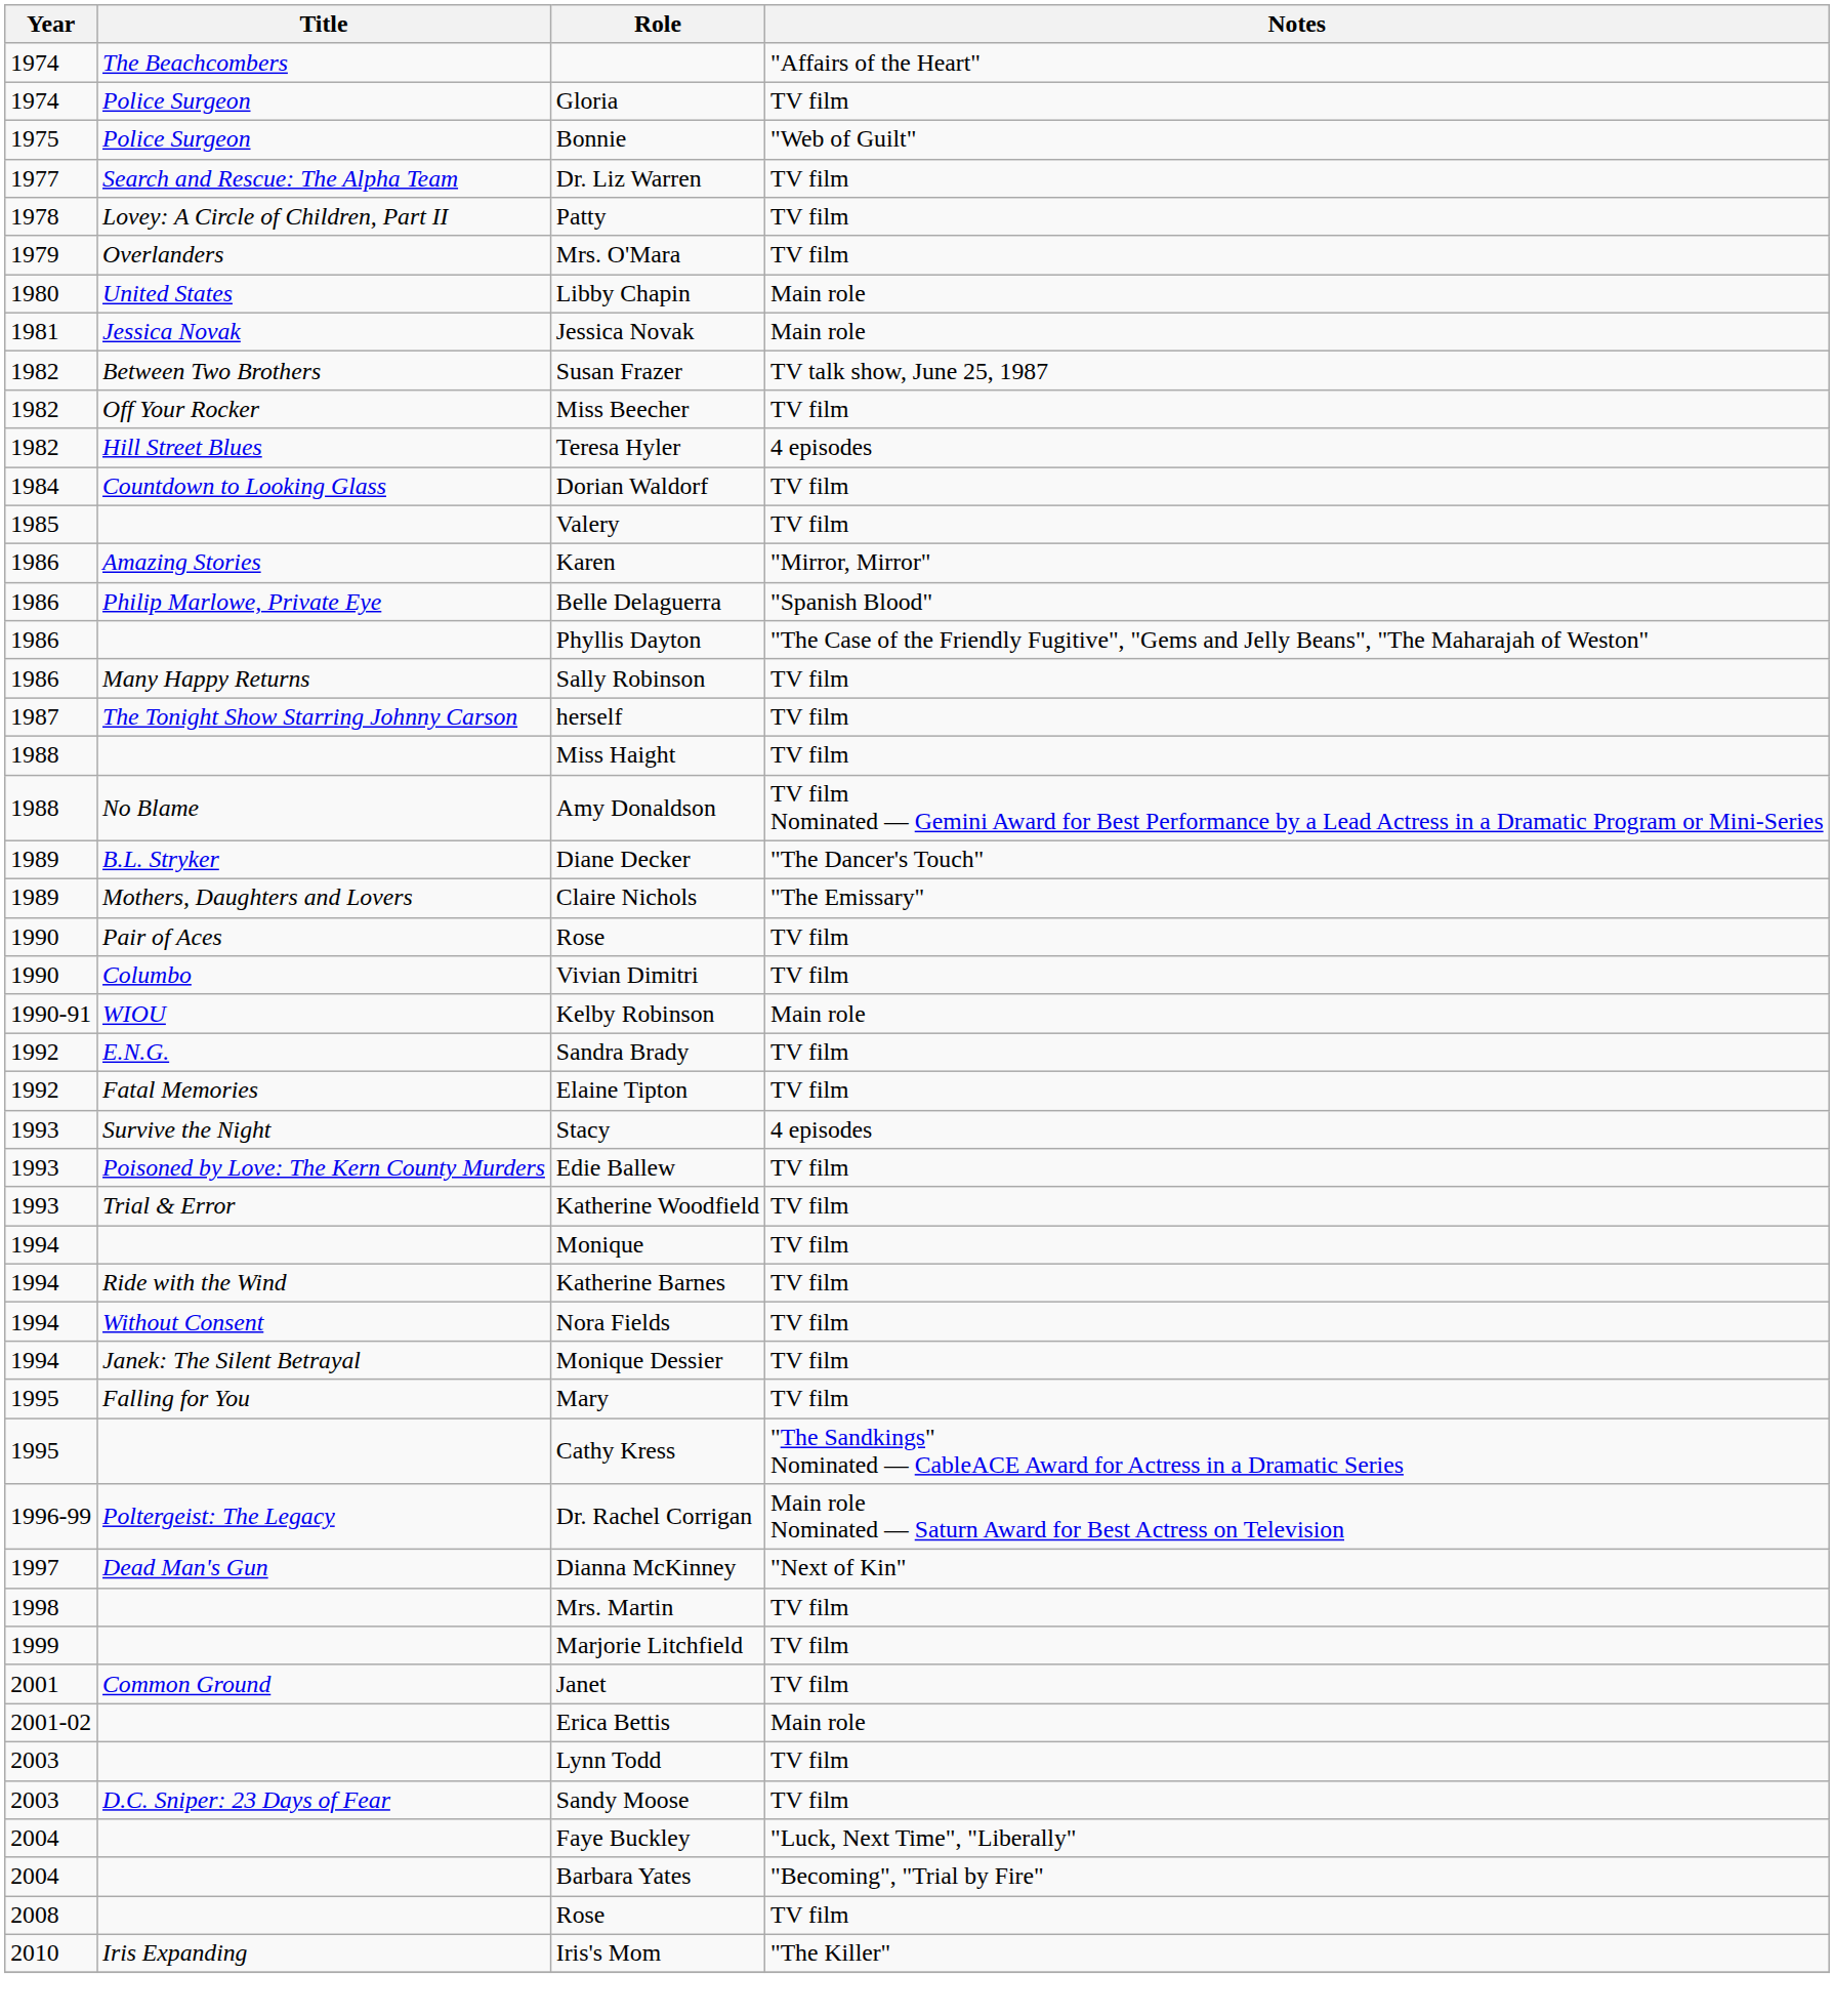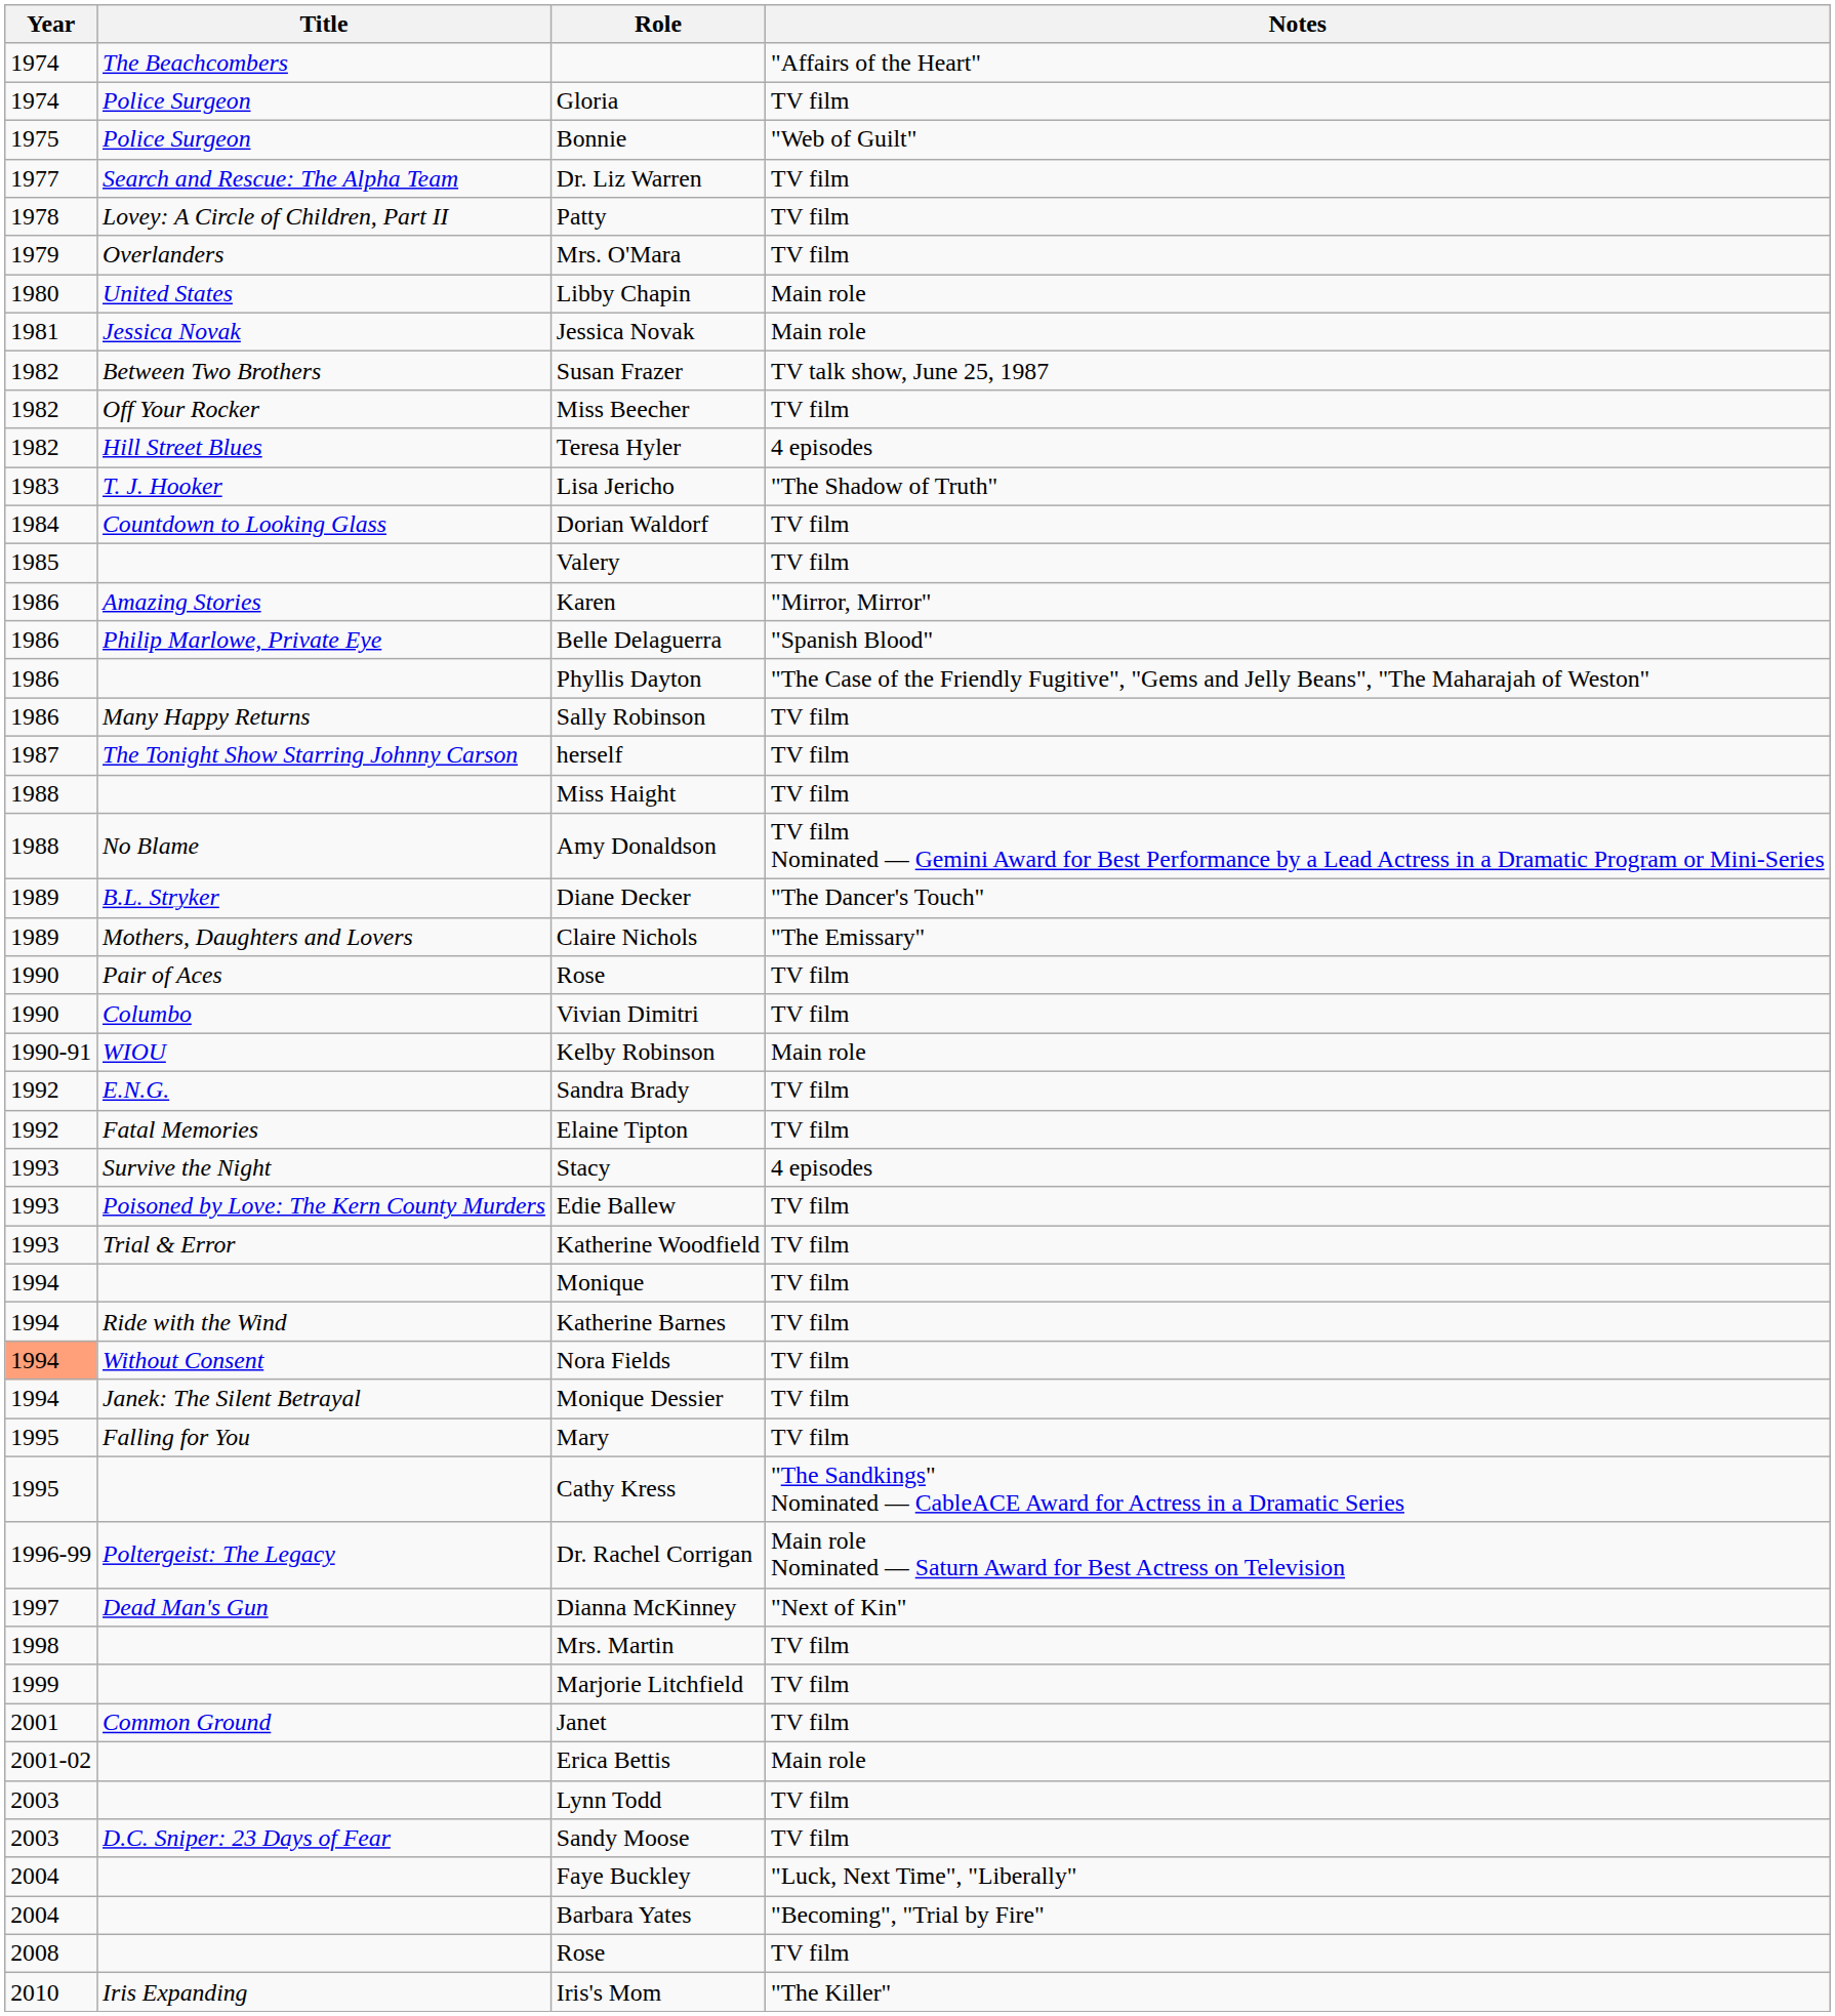 <table class="wikitable sortable">
 <tr>
 <th>Year</th>
 <th>Title</th>
 <th>Role</th>
 <th class="unsortable">Notes</th>
 </tr>
 <tr>
 <td>1974</td>
 <td data-sort-value="Beachcombers, The"><em><a href='#'>The Beachcombers</a></em></td>
 <td></td>
 <td>"Affairs of the Heart"</td>
 </tr>
 <tr>
 <td>1974</td>
 <td><em><a href='#'>Police Surgeon</a></em></td>
 <td>Gloria</td>
 <td>TV film</td>
 </tr>
 <tr>
 <td>1975</td>
 <td><em><a href='#'>Police Surgeon</a></em></td>
 <td>Bonnie</td>
 <td>"Web of Guilt"</td>
 </tr>
 <tr>
 <td>1977</td>
 <td><em><a href='#'>Search and Rescue: The Alpha Team</a></em></td>
 <td>Dr. Liz Warren</td>
 <td>TV film</td>
 </tr>
 <tr>
 <td>1978</td>
 <td><em>Lovey: A Circle of Children, Part II</em></td>
 <td>Patty</td>
 <td>TV film</td>
 </tr>
 <tr>
 <td>1979</td>
 <td><em>Overlanders</em></td>
 <td>Mrs. O'Mara</td>
 <td>TV film</td>
 </tr>
 <tr>
 <td>1980</td>
 <td><em><a href='#'>United States</a></em></td>
 <td>Libby Chapin</td>
 <td>Main role</td>
 </tr>
 <tr>
 <td>1981</td>
 <td><em><a href='#'>Jessica Novak</a></em></td>
 <td>Jessica Novak</td>
 <td>Main role</td>
 </tr>
 <tr>
 <td>1982</td>
 <td><em>Between Two Brothers</em></td>
 <td>Susan Frazer</td>
 <td>TV talk show, June 25, 1987</td>
 </tr>
 <tr>
 <td>1982</td>
 <td><em>Off Your Rocker</em></td>
 <td>Miss Beecher</td>
 <td>TV film</td>
 </tr>
 <tr>
 <td>1982</td>
 <td><em><a href='#'>Hill Street Blues</a></em></td>
 <td>Teresa Hyler</td>
 <td>4 episodes</td>
+</tr>
+<tr>
+<td>1983</td>
+<td><em><a href='#'>T. J. Hooker</a></em></td>
+<td>Lisa Jericho</td>
+<td>"The Shadow of Truth"</td>
 </tr>
 <tr>
 <td>1984</td>
 <td><em><a href='#'>Countdown to Looking Glass</a></em></td>
 <td>Dorian Waldorf</td>
 <td>TV film</td>
 </tr>
 <tr>
 <td>1985</td>
 <td><em></em></td>
 <td>Valery</td>
 <td>TV film</td>
 </tr>
 <tr>
 <td>1986</td>
 <td><em><a href='#'>Amazing Stories</a></em></td>
 <td>Karen</td>
 <td>"Mirror, Mirror"</td>
 </tr>
 <tr>
 <td>1986</td>
 <td><em><a href='#'>Philip Marlowe, Private Eye</a></em></td>
 <td>Belle Delaguerra</td>
 <td>"Spanish Blood"</td>
 </tr>
 <tr>
 <td>1986</td>
 <td><em></em></td>
 <td>Phyllis Dayton</td>
 <td>"The Case of the Friendly Fugitive", "Gems and Jelly Beans", "The Maharajah of Weston"</td>
 </tr>
 <tr>
 <td>1986</td>
 <td><em>Many Happy Returns</em></td>
 <td>Sally Robinson</td>
 <td>TV film</td>
 </tr>
 <tr>
 <td>1987</td>
 <td data-sort-value="Tonight Show Starring Johnny Carson, The"><em><a href='#'>The Tonight Show Starring Johnny Carson</a></em></td>
 <td>herself</td>
 <td>TV film</td>
 </tr>
 <tr>
 <td>1988</td>
 <td><em></em></td>
 <td>Miss Haight</td>
 <td>TV film</td>
 </tr>
 <tr>
 <td>1988</td>
 <td><em>No Blame</em></td>
 <td>Amy Donaldson</td>
 <td>TV film<br>Nominated — <a href='#'>Gemini Award for Best Performance by a Lead Actress in a Dramatic Program or Mini-Series</a></td>
 </tr>
 <tr>
 <td>1989</td>
 <td><em><a href='#'>B.L. Stryker</a></em></td>
 <td>Diane Decker</td>
 <td>"The Dancer's Touch"</td>
 </tr>
 <tr>
 <td>1989</td>
 <td><em>Mothers, Daughters and Lovers</em></td>
 <td>Claire Nichols</td>
 <td>"The Emissary"</td>
 </tr>
 <tr>
 <td>1990</td>
 <td><em>Pair of Aces</em></td>
 <td>Rose</td>
 <td>TV film</td>
 </tr>
 <tr>
 <td>1990</td>
 <td><em><a href='#'>Columbo</a></em></td>
 <td>Vivian Dimitri</td>
 <td>TV film</td>
 </tr>
 <tr>
 <td>1990-91</td>
 <td><em><a href='#'>WIOU</a></em></td>
 <td>Kelby Robinson</td>
 <td>Main role</td>
 </tr>
 <tr>
 <td>1992</td>
 <td><em><a href='#'>E.N.G.</a></em></td>
 <td>Sandra Brady</td>
 <td>TV film</td>
 </tr>
 <tr>
 <td>1992</td>
 <td><em>Fatal Memories</em></td>
 <td>Elaine Tipton</td>
 <td>TV film</td>
 </tr>
 <tr>
 <td>1993</td>
 <td><em>Survive the Night</em></td>
 <td>Stacy</td>
 <td>4 episodes</td>
 </tr>
 <tr>
 <td>1993</td>
 <td><em><a href='#'>Poisoned by Love: The Kern County Murders</a></em></td>
 <td>Edie Ballew</td>
 <td>TV film</td>
 </tr>
 <tr>
 <td>1993</td>
 <td><em>Trial & Error</em></td>
 <td>Katherine Woodfield</td>
 <td>TV film</td>
 </tr>
 <tr>
 <td>1994</td>
 <td><em></em></td>
 <td>Monique</td>
 <td>TV film</td>
 </tr>
 <tr>
 <td>1994</td>
 <td><em>Ride with the Wind</em></td>
 <td>Katherine Barnes</td>
 <td>TV film</td>
 </tr>
 <tr>
-<td>1994</td>
+<td style="background: lightsalmon;">1994</td>
 <td><em><a href='#'>Without Consent</a></em></td>
 <td>Nora Fields</td>
 <td>TV film</td>
 </tr>
 <tr>
 <td>1994</td>
 <td><em>Janek: The Silent Betrayal</em></td>
 <td>Monique Dessier</td>
 <td>TV film</td>
 </tr>
 <tr>
 <td>1995</td>
 <td><em>Falling for You</em></td>
 <td>Mary</td>
 <td>TV film</td>
 </tr>
 <tr>
 <td>1995</td>
 <td><em></em></td>
 <td>Cathy Kress</td>
 <td>"<a href='#'>The Sandkings</a>"<br>Nominated — <a href='#'>CableACE Award for Actress in a Dramatic Series</a></td>
 </tr>
 <tr>
 <td>1996-99</td>
 <td><em><a href='#'>Poltergeist: The Legacy</a></em></td>
 <td>Dr. Rachel Corrigan</td>
 <td>Main role<br>Nominated — <a href='#'>Saturn Award for Best Actress on Television</a></td>
 </tr>
 <tr>
 <td>1997</td>
 <td><em><a href='#'>Dead Man's Gun</a></em></td>
 <td>Dianna McKinney</td>
 <td>"Next of Kin"</td>
 </tr>
 <tr>
 <td>1998</td>
 <td><em></em></td>
 <td>Mrs. Martin</td>
 <td>TV film</td>
 </tr>
 <tr>
 <td>1999</td>
 <td><em></em></td>
 <td>Marjorie Litchfield</td>
 <td>TV film</td>
 </tr>
 <tr>
 <td>2001</td>
 <td><em><a href='#'>Common Ground</a></em></td>
 <td>Janet</td>
 <td>TV film</td>
 </tr>
 <tr>
 <td>2001-02</td>
 <td><em></em></td>
 <td>Erica Bettis</td>
 <td>Main role</td>
 </tr>
 <tr>
 <td>2003</td>
 <td><em></em></td>
 <td>Lynn Todd</td>
 <td>TV film</td>
 </tr>
 <tr>
 <td>2003</td>
 <td><em><a href='#'>D.C. Sniper: 23 Days of Fear</a></em></td>
 <td>Sandy Moose</td>
 <td>TV film</td>
 </tr>
 <tr>
 <td>2004</td>
 <td><em></em></td>
 <td>Faye Buckley</td>
 <td>"Luck, Next Time", "Liberally"</td>
 </tr>
 <tr>
 <td>2004</td>
 <td><em></em></td>
 <td>Barbara Yates</td>
 <td>"Becoming", "Trial by Fire"</td>
 </tr>
 <tr>
 <td>2008</td>
 <td><em></em></td>
 <td>Rose</td>
 <td>TV film</td>
 </tr>
 <tr>
 <td>2010</td>
 <td><em>Iris Expanding</em></td>
 <td>Iris's Mom</td>
 <td>"The Killer"</td>
 </tr>
 <tr>
 </tr>
 </table>
